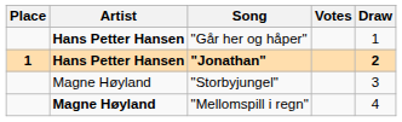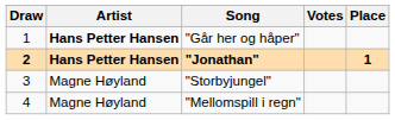 <table class="sortable wikitable" style="margin: 1em auto 1em auto; text-align:center">
 <tr bgcolor="#CCCCCC">
-<th>Place</th>
+<th>Draw</th>
 <th>Artist</th>
 <th>Song</th>
 <th>Votes</th>
-<th>Draw</th>
+<th>Place</th>
 </tr>
 <tr>
-<td></td>
+<td>1</td>
 <td align="left"><strong>Hans Petter Hansen</strong></td>
 <td align="left">"Går her og håper"</td>
 <td></td>
-<td>1</td>
+<td></td>
 </tr>
 <tr style="font-weight:bold; background:navajowhite;">
-<td>1</td>
+<td>2</td>
 <td align="left">Hans Petter Hansen</td>
 <td align="left">"Jonathan"</td>
 <td></td>
-<td>2</td>
+<td>1</td>
 </tr>
 <tr>
-<td></td>
+<td>3</td>
 <td align="left">Magne Høyland</td>
 <td align="left">"Storbyjungel"</td>
 <td></td>
-<td>3</td>
+<td></td>
 </tr>
 <tr>
-<td></td>
-<td align="left"><strong>Magne Høyland</strong></td>
+<td>4</td>
+<td align="left">Magne Høyland</td>
 <td align="left">"Mellomspill i regn"</td>
 <td></td>
-<td>4</td>
+<td></td>
 </tr>
 </table>
